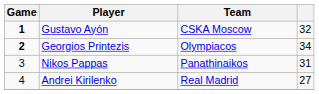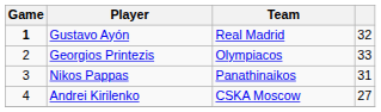 <table class="wikitable sortable" style="text-align: center;">
 <tr>
 <th>Game</th>
 <th style="width:200px;">Player</th>
 <th style="width:170px;">Team</th>
 <th></th>
 </tr>
 <tr>
 <td><strong>1</strong></td>
 <td align="left"> <a href='#'>Gustavo Ayón</a></td>
-<td align="left"> <a href='#'>CSKA Moscow</a></td>
+<td align="left"> <a href='#'>Real Madrid</a></td>
 <td>32</td>
 </tr>
 <tr>
-<td><strong>2</strong></td>
+<td>2</td>
 <td align="left"> <a href='#'>Georgios Printezis</a></td>
 <td align="left"> <a href='#'>Olympiacos</a></td>
-<td>34</td>
+<td>33</td>
 </tr>
 <tr>
 <td>3</td>
 <td align="left"> <a href='#'>Nikos Pappas</a></td>
 <td align="left"> <a href='#'>Panathinaikos</a></td>
 <td>31</td>
 </tr>
 <tr>
 <td>4</td>
 <td align="left"> <a href='#'>Andrei Kirilenko</a></td>
-<td align="left"> <a href='#'>Real Madrid</a></td>
+<td align="left"> <a href='#'>CSKA Moscow</a></td>
 <td>27</td>
 </tr>
 <tr>
 </tr>
 </table>
